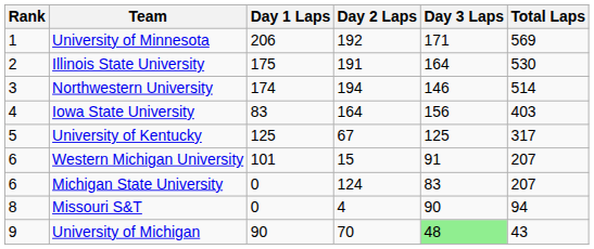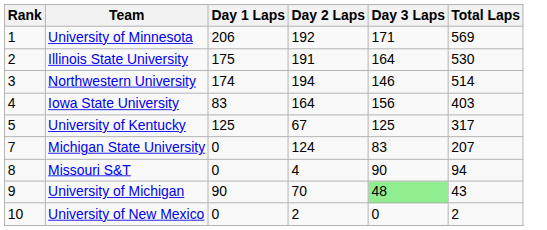 <table class="wikitable">
 <tr>
 <th>Rank</th>
 <th>Team</th>
 <th>Day 1 Laps</th>
 <th>Day 2 Laps</th>
 <th>Day 3 Laps</th>
 <th>Total Laps</th>
 </tr>
 <tr>
 <td>1</td>
 <td><a href='#'>University of Minnesota</a></td>
 <td>206</td>
 <td>192</td>
 <td>171</td>
 <td>569</td>
 </tr>
 <tr>
 <td>2</td>
 <td><a href='#'>Illinois State University</a></td>
 <td>175</td>
 <td>191</td>
 <td>164</td>
 <td>530</td>
 </tr>
 <tr>
 <td>3</td>
 <td><a href='#'>Northwestern University</a></td>
 <td>174</td>
 <td>194</td>
 <td>146</td>
 <td>514</td>
 </tr>
 <tr>
 <td>4</td>
 <td><a href='#'>Iowa State University</a></td>
 <td>83</td>
 <td>164</td>
 <td>156</td>
 <td>403</td>
 </tr>
 <tr>
 <td>5</td>
 <td><a href='#'>University of Kentucky</a></td>
 <td>125</td>
 <td>67</td>
 <td>125</td>
 <td>317</td>
 </tr>
 <tr>
-<td>6</td>
-<td><a href='#'>Western Michigan University</a></td>
-<td>101</td>
-<td>15</td>
-<td>91</td>
-<td>207</td>
-</tr>
-<tr>
-<td>6</td>
+<td>7</td>
 <td><a href='#'>Michigan State University</a></td>
 <td>0</td>
 <td>124</td>
 <td>83</td>
 <td>207</td>
 </tr>
 <tr>
 <td>8</td>
 <td><a href='#'>Missouri S&T</a></td>
 <td>0</td>
 <td>4</td>
 <td>90</td>
 <td>94</td>
 </tr>
 <tr>
 <td>9</td>
 <td><a href='#'>University of Michigan</a></td>
 <td>90</td>
 <td>70</td>
 <td style="background: lightgreen;">48</td>
 <td>43</td>
 </tr>
+<tr>
+<td>10</td>
+<td><a href='#'>University of New Mexico</a></td>
+<td>0</td>
+<td>2</td>
+<td>0</td>
+<td>2</td>
+</tr>
 </table>
